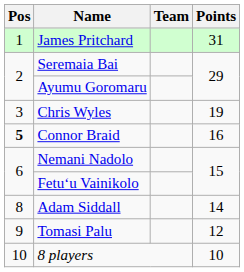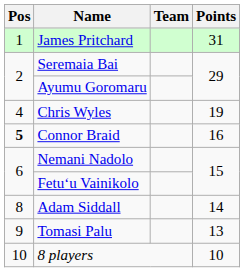 <table class="wikitable">
 <tr>
 <th>Pos</th>
 <th>Name</th>
 <th>Team</th>
 <th>Points</th>
 </tr>
 <tr bgcolor="#d0ffd0">
 <td rowspan=1 align=center>1</td>
 <td><a href='#'>James Pritchard</a></td>
 <td></td>
 <td rowspan=1 align=center>31</td>
 </tr>
 <tr>
 <td rowspan=2 align=center>2</td>
 <td><a href='#'>Seremaia Bai</a></td>
 <td></td>
 <td rowspan=2 align=center>29</td>
 </tr>
 <tr>
 <td><a href='#'>Ayumu Goromaru</a></td>
 <td></td>
 </tr>
 <tr>
-<td rowspan=1 align=center>3</td>
+<td rowspan=1 align=center>4</td>
 <td><a href='#'>Chris Wyles</a></td>
 <td></td>
 <td rowspan=1 align=center>19</td>
 </tr>
 <tr>
 <td rowspan=1 align=center><strong>5</strong></td>
 <td><a href='#'>Connor Braid</a></td>
 <td></td>
 <td rowspan=1 align=center>16</td>
 </tr>
 <tr>
 <td rowspan=2 align=center>6</td>
 <td><a href='#'>Nemani Nadolo</a></td>
 <td></td>
 <td rowspan=2 align=center>15</td>
 </tr>
 <tr>
 <td><a href='#'>Fetuʻu Vainikolo</a></td>
 <td></td>
 </tr>
 <tr>
 <td rowspan=1 align=center>8</td>
 <td><a href='#'>Adam Siddall</a></td>
 <td></td>
 <td rowspan=1 align=center>14</td>
 </tr>
 <tr>
 <td rowspan=1 align=center>9</td>
 <td><a href='#'>Tomasi Palu</a></td>
 <td></td>
-<td rowspan=1 align=center>12</td>
+<td rowspan=1 align=center>13</td>
 </tr>
 <tr>
 <td rowspan=1 align=center>10</td>
 <td colspan=2><em>8 players</em></td>
 <td rowspan=1 align=center>10</td>
 </tr>
 </table>
